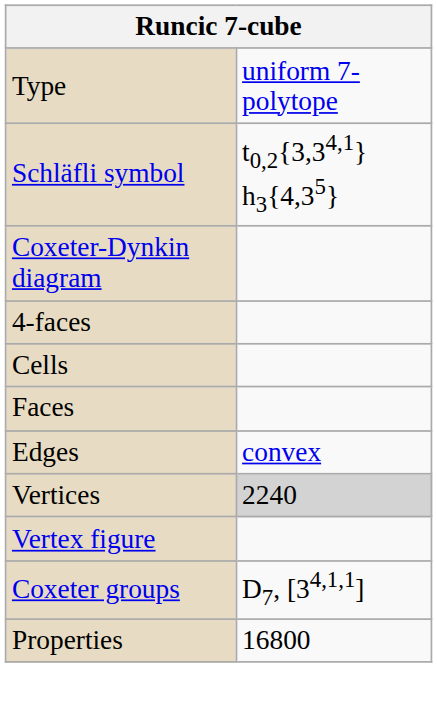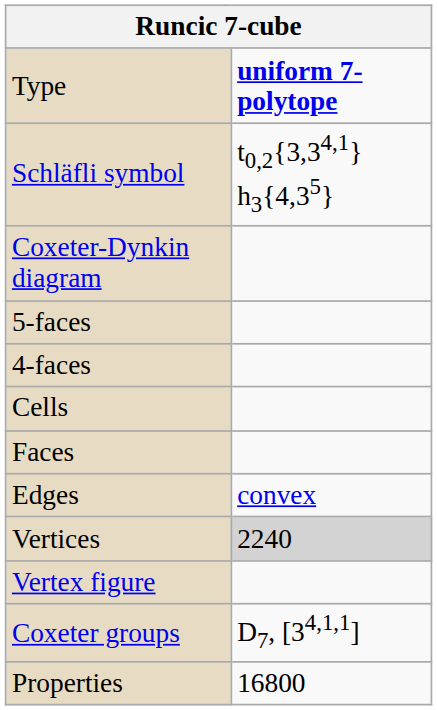 <table class="wikitable" align="right" style="margin-left:10px" width="250">
 <tr>
 <th bgcolor=#e7dcc3 colspan=2>Runcic 7-cube</th>
 </tr>
 <tr>
 <td bgcolor=#e7dcc3>Type</td>
-<td><a href='#'>uniform 7-polytope</a></td>
+<td><strong><a href='#'>uniform 7-polytope</a></strong></td>
 </tr>
 <tr>
 <td bgcolor=#e7dcc3><a href='#'>Schläfli symbol</a></td>
 <td>t<sub>0,2</sub>{3,3<sup>4,1</sup>}<br>h<sub>3</sub>{4,3<sup>5</sup>}</td>
 </tr>
 <tr>
 <td bgcolor=#e7dcc3><a href='#'>Coxeter-Dynkin diagram</a></td>
 <td><br></td>
+</tr>
+<tr>
+<td bgcolor=#e7dcc3>5-faces</td>
+<td></td>
 </tr>
 <tr>
 <td bgcolor=#e7dcc3>4-faces</td>
 <td></td>
 </tr>
 <tr>
 <td bgcolor=#e7dcc3>Cells</td>
 <td></td>
 </tr>
 <tr>
 <td bgcolor=#e7dcc3>Faces</td>
 <td></td>
 </tr>
 <tr>
 <td bgcolor=#e7dcc3>Edges</td>
 <td><a href='#'>convex</a></td>
 </tr>
 <tr>
 <td bgcolor=#e7dcc3>Vertices</td>
 <td style="background: lightgrey;">2240</td>
 </tr>
 <tr>
 <td bgcolor=#e7dcc3><a href='#'>Vertex figure</a></td>
 <td></td>
 </tr>
 <tr>
 <td bgcolor=#e7dcc3><a href='#'>Coxeter groups</a></td>
 <td>D<sub>7</sub>, [3<sup>4,1,1</sup>]</td>
 </tr>
 <tr>
 <td bgcolor=#e7dcc3>Properties</td>
 <td>16800</td>
 </tr>
 </table>
